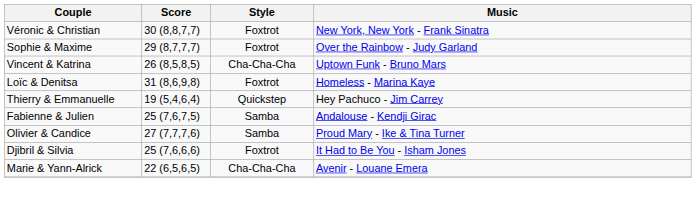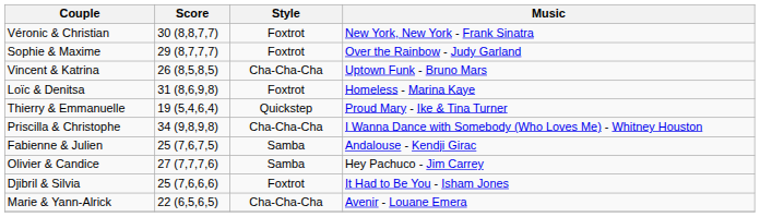 <table class="wikitable" style="width:80%;">
 <tr>
 <th style="width:20%;">Couple</th>
 <th style="width:10%;">Score</th>
 <th style="width:15%;">Style</th>
 <th style="width:60%;">Music</th>
 </tr>
 <tr>
 <td>Véronic & Christian</td>
 <td>30 (8,8,7,7)</td>
 <td style="text-align:center;">Foxtrot</td>
 <td><a href='#'>New York, New York</a> - <a href='#'>Frank Sinatra</a></td>
 </tr>
 <tr>
 <td>Sophie & Maxime</td>
 <td>29 (8,7,7,7)</td>
 <td style="text-align:center;">Foxtrot</td>
 <td><a href='#'>Over the Rainbow</a> - <a href='#'>Judy Garland</a></td>
 </tr>
 <tr>
 <td>Vincent & Katrina</td>
 <td>26 (8,5,8,5)</td>
 <td style="text-align:center;">Cha-Cha-Cha</td>
 <td><a href='#'>Uptown Funk</a> - <a href='#'>Bruno Mars</a></td>
 </tr>
 <tr>
 <td>Loïc & Denitsa</td>
 <td>31 (8,6,9,8)</td>
 <td style="text-align:center;">Foxtrot</td>
 <td><a href='#'>Homeless</a> - <a href='#'>Marina Kaye</a></td>
 </tr>
 <tr>
 <td>Thierry & Emmanuelle</td>
 <td>19 (5,4,6,4)</td>
 <td style="text-align:center;">Quickstep</td>
-<td>Hey Pachuco - <a href='#'>Jim Carrey</a></td>
+<td><a href='#'>Proud Mary</a> - <a href='#'>Ike & Tina Turner</a></td>
+</tr>
+<tr>
+<td>Priscilla & Christophe</td>
+<td>34 (9,8,9,8)</td>
+<td style="text-align:center;">Cha-Cha-Cha</td>
+<td><a href='#'>I Wanna Dance with Somebody (Who Loves Me)</a> - <a href='#'>Whitney Houston</a></td>
 </tr>
 <tr>
 <td>Fabienne & Julien</td>
 <td>25 (7,6,7,5)</td>
 <td style="text-align:center;">Samba</td>
 <td><a href='#'>Andalouse</a> - <a href='#'>Kendji Girac</a></td>
 </tr>
 <tr>
 <td>Olivier & Candice</td>
 <td>27 (7,7,7,6)</td>
 <td style="text-align:center;">Samba</td>
-<td><a href='#'>Proud Mary</a> - <a href='#'>Ike & Tina Turner</a></td>
+<td>Hey Pachuco - <a href='#'>Jim Carrey</a></td>
 </tr>
 <tr>
 <td>Djibril & Silvia</td>
 <td>25 (7,6,6,6)</td>
 <td style="text-align:center;">Foxtrot</td>
 <td><a href='#'>It Had to Be You</a> - <a href='#'>Isham Jones</a></td>
 </tr>
 <tr>
 <td>Marie & Yann-Alrick</td>
 <td>22 (6,5,6,5)</td>
 <td style="text-align:center;">Cha-Cha-Cha</td>
 <td><a href='#'>Avenir</a> - <a href='#'>Louane Emera</a></td>
 </tr>
 <tr>
 </tr>
 </table>
